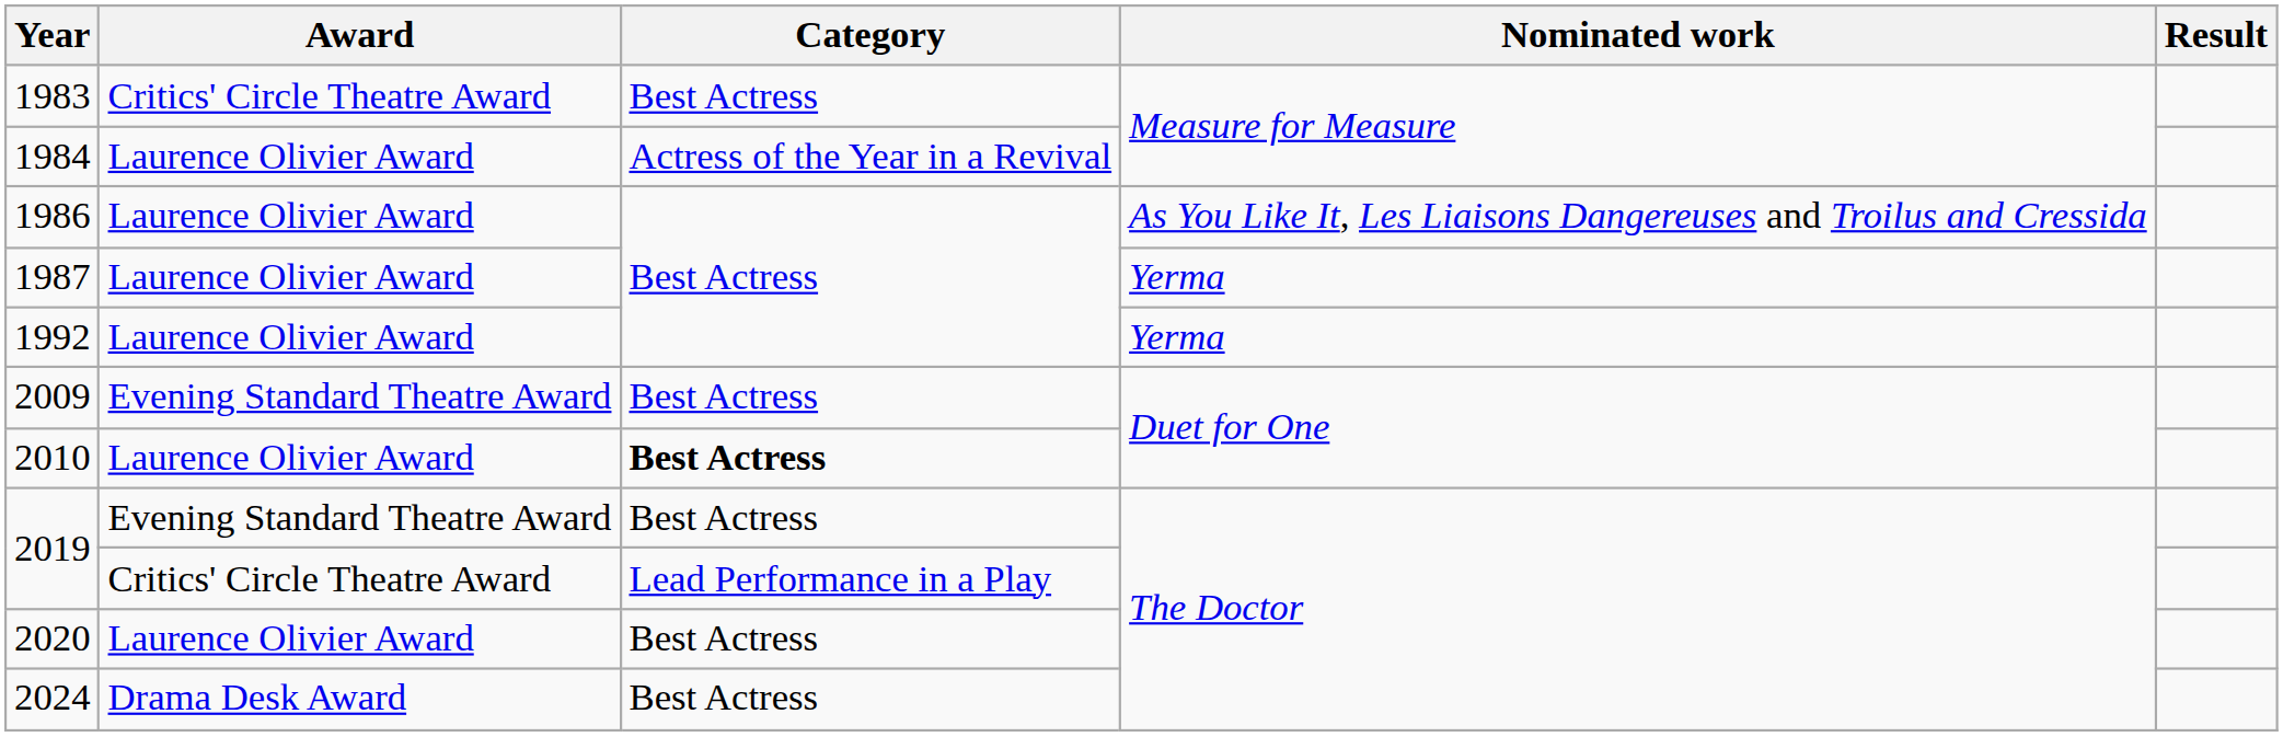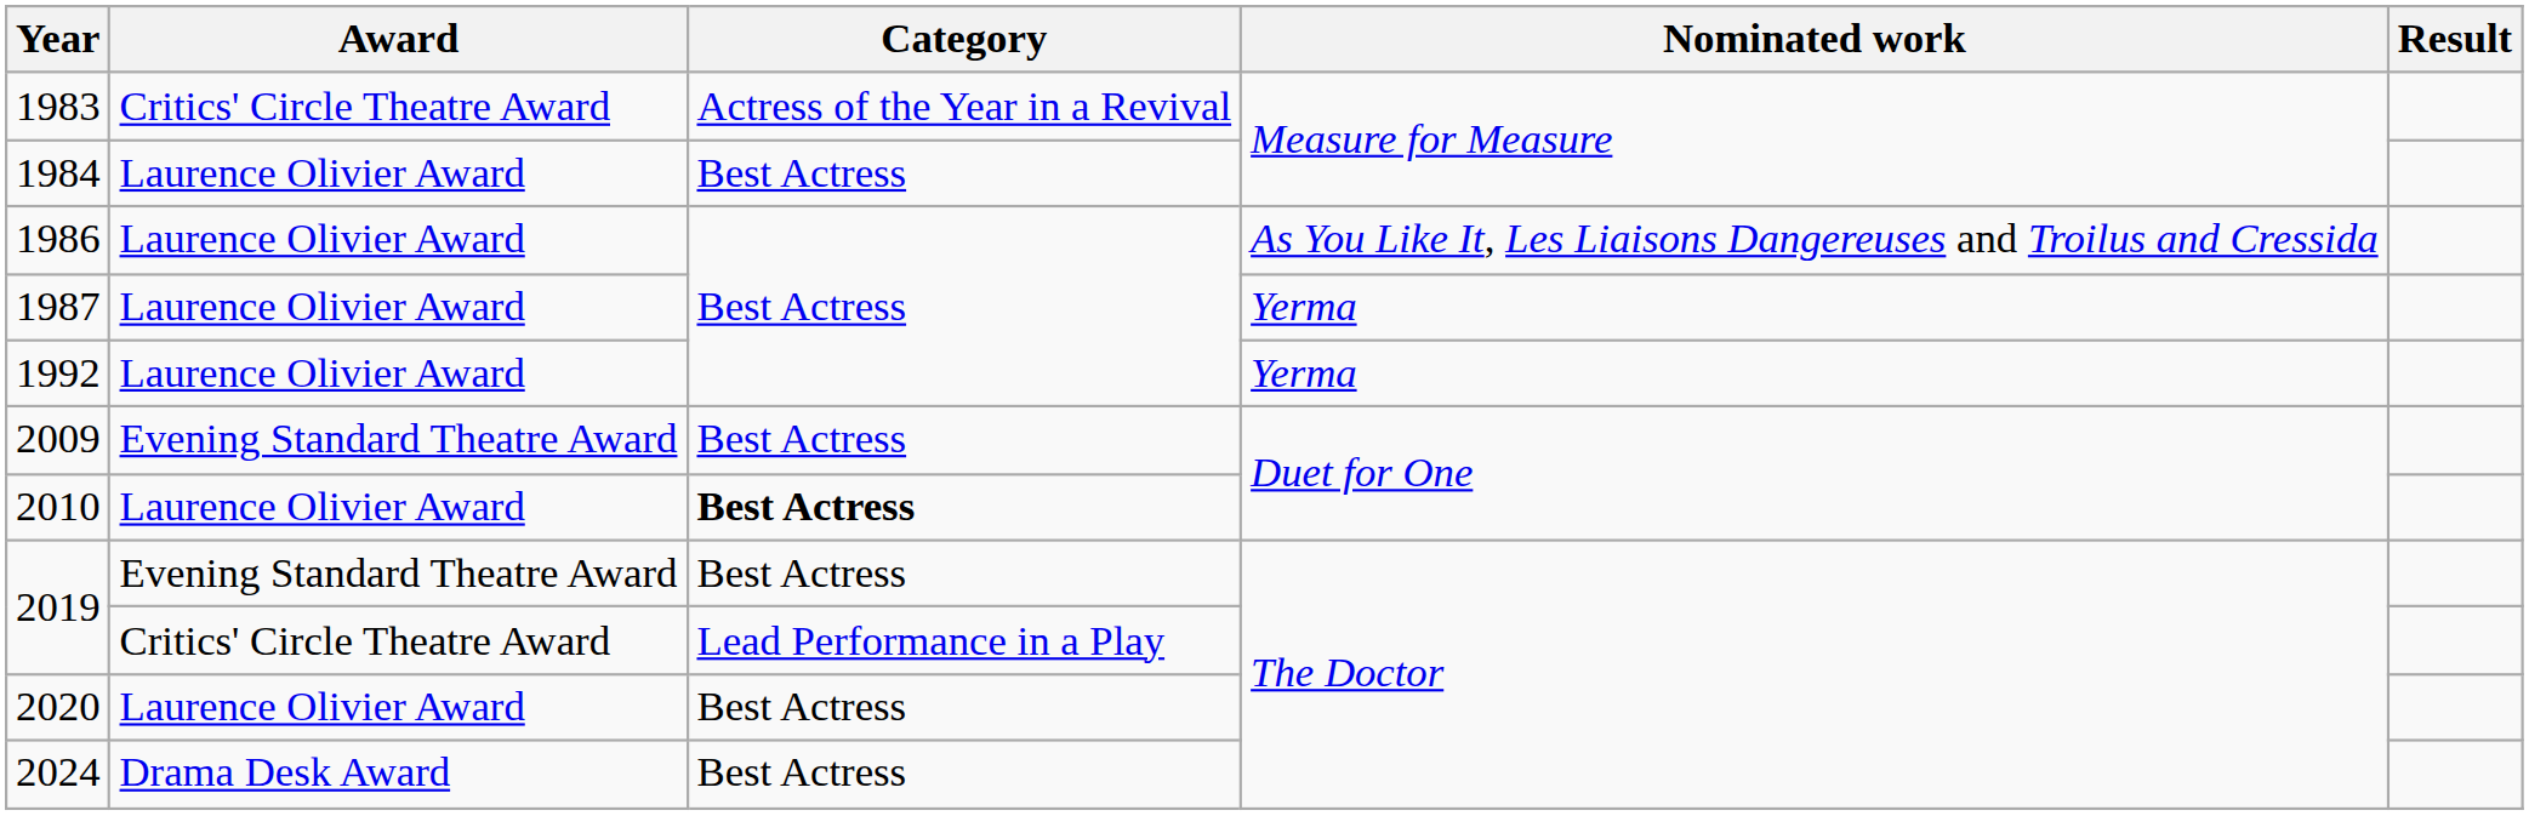 <table class="wikitable">
 <tr>
 <th>Year</th>
 <th>Award</th>
 <th>Category</th>
 <th>Nominated work</th>
 <th>Result</th>
 </tr>
 <tr>
 <td>1983</td>
 <td><a href='#'>Critics' Circle Theatre Award</a></td>
-<td><a href='#'>Best Actress</a></td>
+<td><a href='#'>Actress of the Year in a Revival</a></td>
 <td rowspan="2"><em><a href='#'>Measure for Measure</a></em></td>
 <td></td>
 </tr>
 <tr>
 <td>1984</td>
 <td><a href='#'>Laurence Olivier Award</a></td>
-<td><a href='#'>Actress of the Year in a Revival</a></td>
+<td><a href='#'>Best Actress</a></td>
 <td></td>
 </tr>
 <tr>
 <td>1986</td>
 <td><a href='#'>Laurence Olivier Award</a></td>
 <td rowspan="3"><a href='#'>Best Actress</a></td>
 <td><em><a href='#'>As You Like It</a></em>, <em><a href='#'>Les Liaisons Dangereuses</a></em> and <em><a href='#'>Troilus and Cressida</a></em></td>
 <td></td>
 </tr>
 <tr>
 <td>1987</td>
 <td><a href='#'>Laurence Olivier Award</a></td>
 <td><em><a href='#'>Yerma</a></em></td>
 <td></td>
 </tr>
 <tr>
 <td>1992</td>
 <td><a href='#'>Laurence Olivier Award</a></td>
 <td><em><a href='#'>Yerma</a></em></td>
 <td></td>
 </tr>
 <tr>
 <td>2009</td>
 <td><a href='#'>Evening Standard Theatre Award</a></td>
 <td><a href='#'>Best Actress</a></td>
 <td rowspan="2"><em><a href='#'>Duet for One</a></em></td>
 <td></td>
 </tr>
 <tr>
 <td>2010</td>
 <td><a href='#'>Laurence Olivier Award</a></td>
 <td><strong>Best Actress</strong></td>
 <td></td>
 </tr>
 <tr>
 <td rowspan="2">2019</td>
 <td>Evening Standard Theatre Award</td>
 <td>Best Actress</td>
 <td rowspan="4"><em><a href='#'>The Doctor</a></em></td>
 <td></td>
 </tr>
 <tr>
 <td>Critics' Circle Theatre Award</td>
 <td><a href='#'>Lead Performance in a Play</a></td>
 <td></td>
 </tr>
 <tr>
 <td>2020</td>
 <td><a href='#'>Laurence Olivier Award</a></td>
 <td>Best Actress</td>
 <td></td>
 </tr>
 <tr>
 <td>2024</td>
 <td><a href='#'>Drama Desk Award</a></td>
 <td>Best Actress</td>
 <td></td>
 </tr>
 </table>
